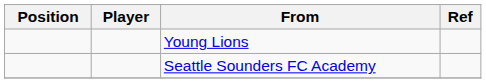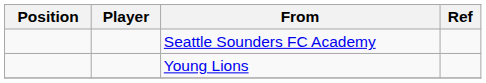 <table class="wikitable sortable" style="width:75%; text-align:center; font-size:95%; text-align:left;">
 <tr>
 <th><strong>Position</strong></th>
 <th><strong>Player</strong></th>
 <th><strong>From</strong></th>
 <th><strong>Ref</strong></th>
 </tr>
 <tr>
 <td></td>
 <td></td>
-<td> <a href='#'>Young Lions</a></td>
+<td> <a href='#'>Seattle Sounders FC Academy</a></td>
 <td></td>
 </tr>
 <tr>
 <td></td>
 <td></td>
-<td> <a href='#'>Seattle Sounders FC Academy</a></td>
+<td> <a href='#'>Young Lions</a></td>
 <td></td>
 </tr>
 <tr>
 </tr>
 </table>
